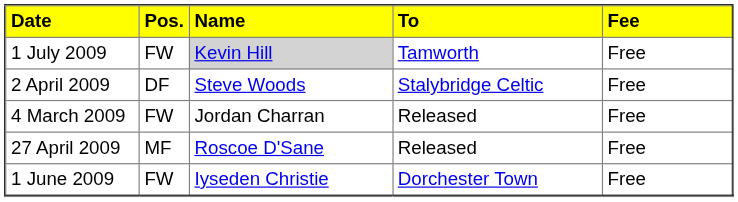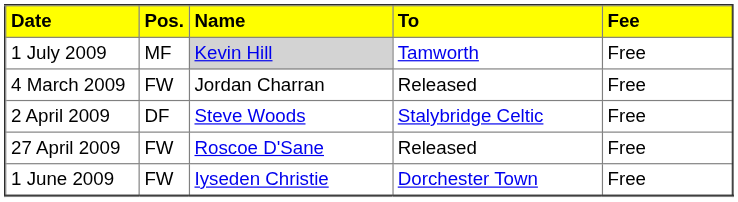 <table border="2" cellpadding="4" style="border-collapse:collapse; text-align:left;font-size: ">
 <tr style="background:yellow">
 <th width=125><span> Date</span></th>
 <th><span> Pos.</span></th>
 <th width=200><span> Name</span></th>
 <th width=200><span> To</span></th>
 <th width=125><span> Fee</span></th>
 </tr>
 <tr>
 <td>1 July 2009</td>
-<td>FW</td>
+<td>MF</td>
 <td style="background: lightgrey;"><a href='#'>Kevin Hill</a></td>
 <td><a href='#'>Tamworth</a></td>
+<td>Free</td>
+</tr>
+<tr>
+<td>4 March 2009</td>
+<td>FW</td>
+<td>Jordan Charran</td>
+<td>Released</td>
 <td>Free</td>
 </tr>
 <tr>
 <td>2 April 2009</td>
 <td>DF</td>
 <td><a href='#'>Steve Woods</a></td>
 <td><a href='#'>Stalybridge Celtic</a></td>
 <td>Free</td>
 </tr>
 <tr>
-<td>4 March 2009</td>
+<td>27 April 2009</td>
 <td>FW</td>
-<td>Jordan Charran</td>
-<td>Released</td>
-<td>Free</td>
-</tr>
-<tr>
-<td>27 April 2009</td>
-<td>MF</td>
 <td><a href='#'>Roscoe D'Sane</a></td>
 <td>Released</td>
 <td>Free</td>
 </tr>
 <tr>
 <td>1 June 2009</td>
 <td>FW</td>
 <td><a href='#'>Iyseden Christie</a></td>
 <td><a href='#'>Dorchester Town</a></td>
 <td>Free</td>
 </tr>
 <tr>
 </tr>
 </table>
